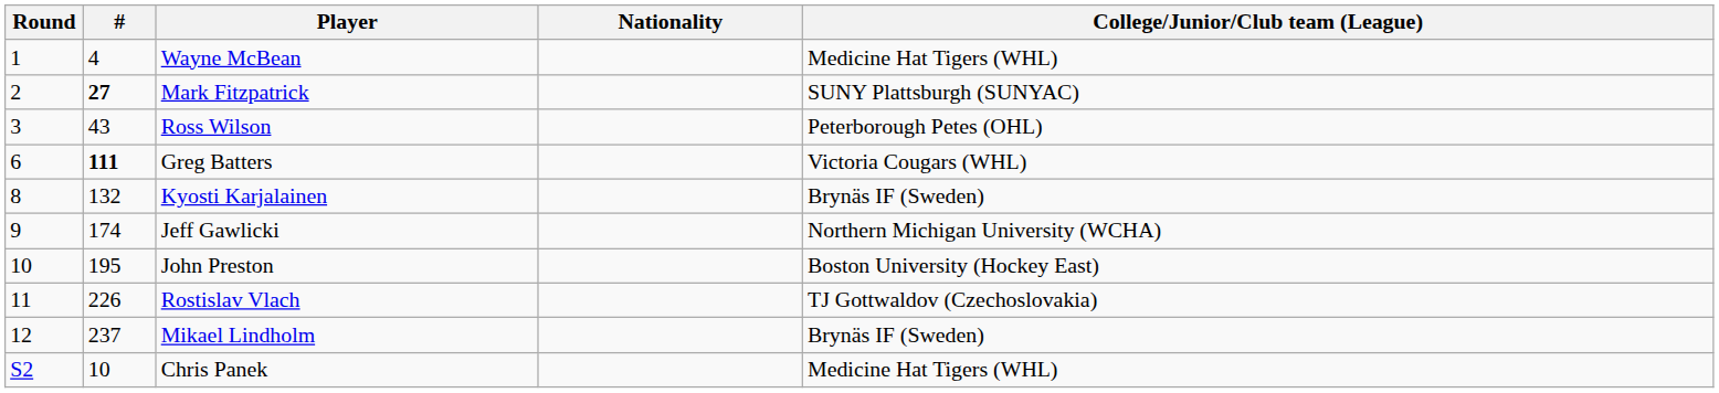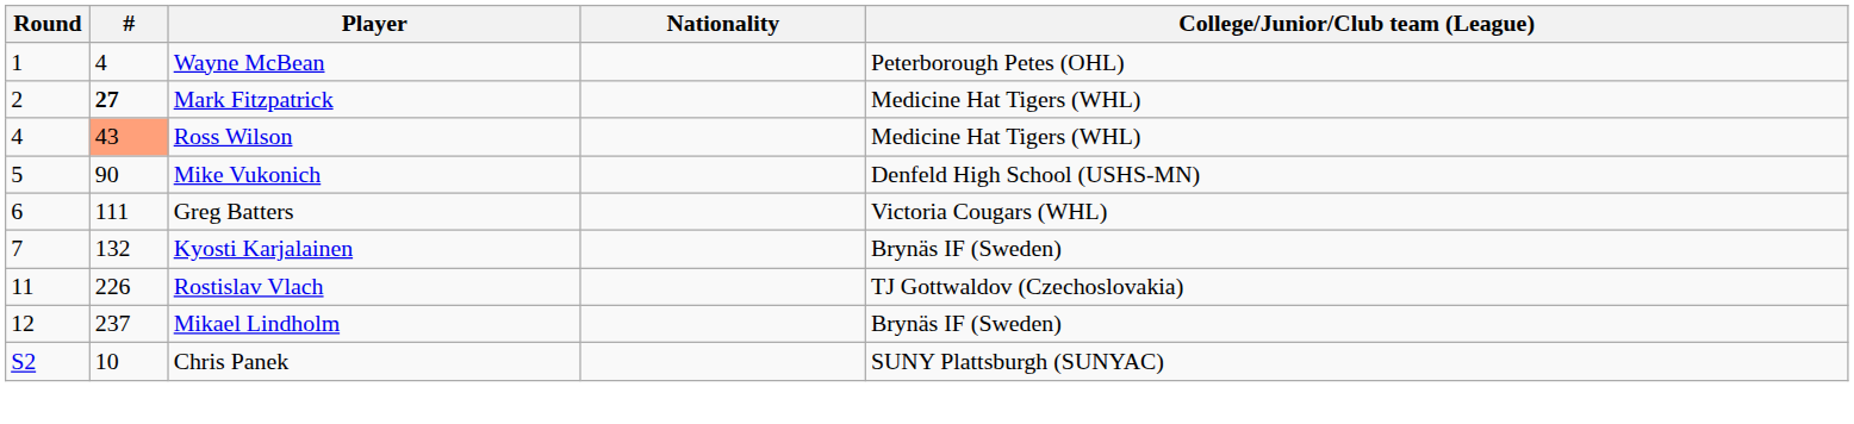 <table class="wikitable">
 <tr align="center">
 <th bgcolor="#DDDDFF" width="4.0%">Round</th>
 <th bgcolor="#DDDDFF" width="4.0%">#</th>
 <th bgcolor="#DDDDFF" width="21.0%">Player</th>
 <th bgcolor="#DDDDFF" width="14.5%">Nationality</th>
 <th bgcolor="#DDDDFF" width="50.0%">College/Junior/Club team (League)</th>
 </tr>
 <tr>
 <td>1</td>
 <td>4</td>
 <td><a href='#'>Wayne McBean</a></td>
 <td></td>
-<td>Medicine Hat Tigers (WHL)</td>
+<td>Peterborough Petes (OHL)</td>
 </tr>
 <tr>
 <td>2</td>
 <td><strong>27</strong></td>
 <td><a href='#'>Mark Fitzpatrick</a></td>
 <td></td>
-<td>SUNY Plattsburgh (SUNYAC)</td>
+<td>Medicine Hat Tigers (WHL)</td>
 </tr>
 <tr>
-<td>3</td>
-<td>43</td>
+<td>4</td>
+<td style="background: lightsalmon;">43</td>
 <td><a href='#'>Ross Wilson</a></td>
 <td></td>
-<td>Peterborough Petes (OHL)</td>
+<td>Medicine Hat Tigers (WHL)</td>
+</tr>
+<tr>
+<td>5</td>
+<td>90</td>
+<td><a href='#'>Mike Vukonich</a></td>
+<td></td>
+<td>Denfeld High School (USHS-MN)</td>
 </tr>
 <tr>
 <td>6</td>
-<td><strong>111</strong></td>
+<td>111</td>
 <td>Greg Batters</td>
 <td></td>
 <td>Victoria Cougars (WHL)</td>
 </tr>
 <tr>
-<td>8</td>
+<td>7</td>
 <td>132</td>
 <td><a href='#'>Kyosti Karjalainen</a></td>
 <td></td>
 <td>Brynäs IF (Sweden)</td>
-</tr>
-<tr>
-<td>9</td>
-<td>174</td>
-<td>Jeff Gawlicki</td>
-<td></td>
-<td>Northern Michigan University (WCHA)</td>
-</tr>
-<tr>
-<td>10</td>
-<td>195</td>
-<td>John Preston</td>
-<td></td>
-<td>Boston University (Hockey East)</td>
 </tr>
 <tr>
 <td>11</td>
 <td>226</td>
 <td><a href='#'>Rostislav Vlach</a></td>
 <td></td>
 <td>TJ Gottwaldov (Czechoslovakia)</td>
 </tr>
 <tr>
 <td>12</td>
 <td>237</td>
 <td><a href='#'>Mikael Lindholm</a></td>
 <td></td>
 <td>Brynäs IF (Sweden)</td>
 </tr>
 <tr>
 <td><a href='#'>S2</a></td>
 <td>10</td>
 <td>Chris Panek</td>
 <td></td>
-<td>Medicine Hat Tigers (WHL)</td>
+<td>SUNY Plattsburgh (SUNYAC)</td>
 </tr>
 </table>
